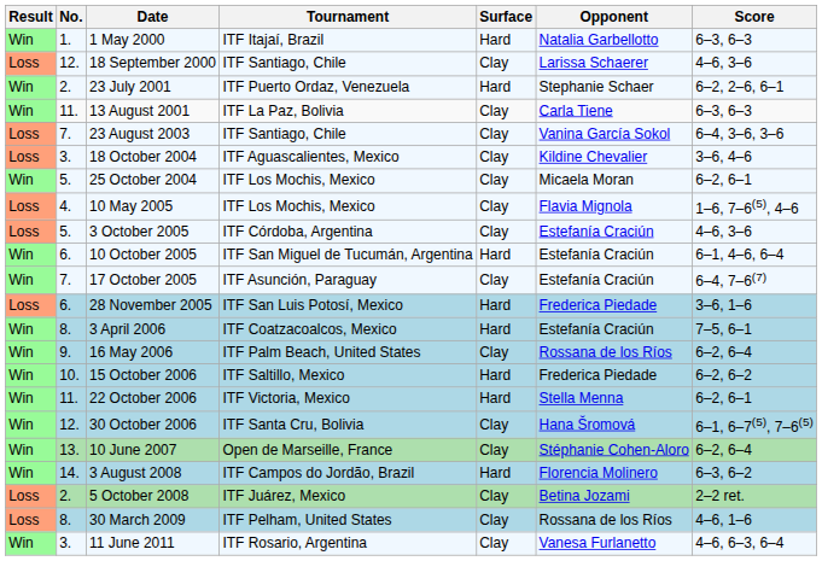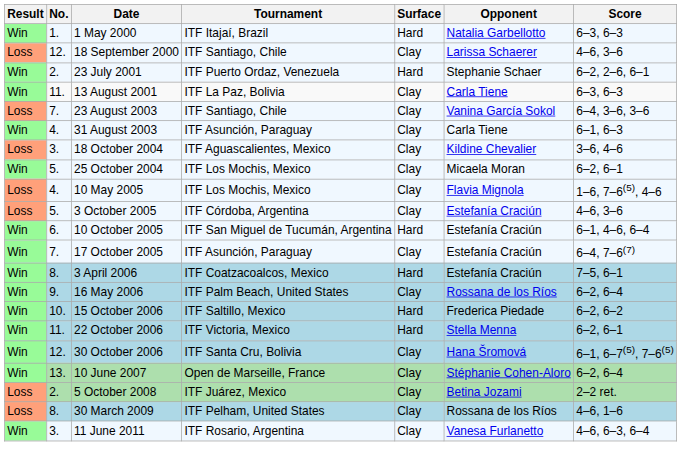 <table class="sortable wikitable" style=font-size:97%>
 <tr>
 <th>Result</th>
 <th>No.</th>
 <th>Date</th>
 <th>Tournament</th>
 <th>Surface</th>
 <th>Opponent</th>
 <th class="unsortable">Score</th>
 </tr>
 <tr style="background:#f0f8ff;">
 <td style="background:#98fb98;">Win</td>
 <td>1.</td>
 <td>1 May 2000</td>
 <td>ITF Itajaí, Brazil</td>
 <td>Hard</td>
 <td> <a href='#'>Natalia Garbellotto</a></td>
 <td>6–3, 6–3</td>
 </tr>
 <tr style="background:#f0f8ff;">
 <td style="background:#ffa07a;">Loss</td>
 <td>12.</td>
 <td>18 September 2000</td>
 <td>ITF Santiago, Chile</td>
 <td>Clay</td>
 <td> <a href='#'>Larissa Schaerer</a></td>
 <td>4–6, 3–6</td>
 </tr>
 <tr style="background:#f0f8ff;">
 <td style="background:#98fb98;">Win</td>
 <td>2.</td>
 <td>23 July 2001</td>
 <td>ITF Puerto Ordaz, Venezuela</td>
 <td>Hard</td>
 <td> Stephanie Schaer</td>
 <td>6–2, 2–6, 6–1</td>
 </tr>
 <tr>
 <td style="background:#98fb98;">Win</td>
 <td>11.</td>
 <td>13 August 2001</td>
 <td>ITF La Paz, Bolivia</td>
 <td>Clay</td>
 <td> <a href='#'>Carla Tiene</a></td>
 <td>6–3, 6–3</td>
 </tr>
 <tr style="background:#f0f8ff;">
 <td style="background:#ffa07a;">Loss</td>
 <td>7.</td>
 <td>23 August 2003</td>
 <td>ITF Santiago, Chile</td>
 <td>Clay</td>
 <td> <a href='#'>Vanina García Sokol</a></td>
 <td>6–4, 3–6, 3–6</td>
 </tr>
 <tr style="background:#f0f8ff;">
+<td style="background:#98fb98;">Win</td>
+<td>4.</td>
+<td>31 August 2003</td>
+<td>ITF Asunción, Paraguay</td>
+<td>Clay</td>
+<td> Carla Tiene</td>
+<td>6–1, 6–3</td>
+</tr>
+<tr style="background:#f0f8ff;">
 <td style="background:#ffa07a;">Loss</td>
 <td>3.</td>
 <td>18 October 2004</td>
 <td>ITF Aguascalientes, Mexico</td>
 <td>Clay</td>
 <td> <a href='#'>Kildine Chevalier</a></td>
 <td>3–6, 4–6</td>
 </tr>
 <tr style="background:#f0f8ff;">
 <td style="background:#98fb98;">Win</td>
 <td>5.</td>
 <td>25 October 2004</td>
 <td>ITF Los Mochis, Mexico</td>
 <td>Clay</td>
 <td> Micaela Moran</td>
 <td>6–2, 6–1</td>
 </tr>
 <tr style="background:#f0f8ff;">
 <td style="background:#ffa07a;">Loss</td>
 <td>4.</td>
 <td>10 May 2005</td>
 <td>ITF Los Mochis, Mexico</td>
 <td>Clay</td>
 <td> <a href='#'>Flavia Mignola</a></td>
 <td>1–6, 7–6<sup>(5)</sup>, 4–6</td>
 </tr>
 <tr style="background:#f0f8ff;">
 <td style="background:#ffa07a;">Loss</td>
 <td>5.</td>
 <td>3 October 2005</td>
 <td>ITF Córdoba, Argentina</td>
 <td>Clay</td>
 <td> <a href='#'>Estefanía Craciún</a></td>
 <td>4–6, 3–6</td>
 </tr>
 <tr style="background:#f0f8ff;">
 <td style="background:#98fb98;">Win</td>
 <td>6.</td>
 <td>10 October 2005</td>
 <td>ITF San Miguel de Tucumán, Argentina</td>
 <td>Hard</td>
 <td> Estefanía Craciún</td>
 <td>6–1, 4–6, 6–4</td>
 </tr>
 <tr style="background:#f0f8ff;">
 <td style="background:#98fb98;">Win</td>
 <td>7.</td>
 <td>17 October 2005</td>
 <td>ITF Asunción, Paraguay</td>
 <td>Clay</td>
 <td> Estefanía Craciún</td>
 <td>6–4, 7–6<sup>(7)</sup></td>
-</tr>
-<tr style="background:lightblue;">
-<td style="background:#ffa07a;">Loss</td>
-<td>6.</td>
-<td>28 November 2005</td>
-<td>ITF San Luis Potosí, Mexico</td>
-<td>Hard</td>
-<td> <a href='#'>Frederica Piedade</a></td>
-<td>3–6, 1–6</td>
 </tr>
 <tr style="background:lightblue;">
 <td style="background:#98fb98;">Win</td>
 <td>8.</td>
 <td>3 April 2006</td>
 <td>ITF Coatzacoalcos, Mexico</td>
 <td>Hard</td>
 <td> Estefanía Craciún</td>
 <td>7–5, 6–1</td>
 </tr>
 <tr style="background:lightblue;">
 <td style="background:#98fb98;">Win</td>
 <td>9.</td>
 <td>16 May 2006</td>
 <td>ITF Palm Beach, United States</td>
 <td>Clay</td>
 <td> <a href='#'>Rossana de los Ríos</a></td>
 <td>6–2, 6–4</td>
 </tr>
 <tr style="background:lightblue;">
 <td style="background:#98fb98;">Win</td>
 <td>10.</td>
 <td>15 October 2006</td>
 <td>ITF Saltillo, Mexico</td>
 <td>Hard</td>
 <td> Frederica Piedade</td>
 <td>6–2, 6–2</td>
 </tr>
 <tr style="background:lightblue;">
 <td style="background:#98fb98;">Win</td>
 <td>11.</td>
 <td>22 October 2006</td>
 <td>ITF Victoria, Mexico</td>
 <td>Hard</td>
 <td> <a href='#'>Stella Menna</a></td>
 <td>6–2, 6–1</td>
 </tr>
 <tr style="background:lightblue;">
 <td style="background:#98fb98;">Win</td>
 <td>12.</td>
 <td>30 October 2006</td>
 <td>ITF Santa Cru, Bolivia</td>
 <td>Clay</td>
 <td> <a href='#'>Hana Šromová</a></td>
 <td>6–1, 6–7<sup>(5)</sup>, 7–6<sup>(5)</sup></td>
 </tr>
 <tr style="background:#addfad;">
 <td style="background:#98fb98;">Win</td>
 <td>13.</td>
 <td>10 June 2007</td>
 <td>Open de Marseille, France</td>
 <td>Clay</td>
 <td> <a href='#'>Stéphanie Cohen-Aloro</a></td>
 <td>6–2, 6–4</td>
 </tr>
-<tr style="background:lightblue;">
-<td style="background:#98fb98;">Win</td>
-<td>14.</td>
-<td>3 August 2008</td>
-<td>ITF Campos do Jordão, Brazil</td>
-<td>Hard</td>
-<td> <a href='#'>Florencia Molinero</a></td>
-<td>6–3, 6–2</td>
-</tr>
 <tr style="background:#addfad;">
 <td style="background:#ffa07a;">Loss</td>
 <td>2.</td>
 <td>5 October 2008</td>
 <td>ITF Juárez, Mexico</td>
 <td>Clay</td>
 <td> <a href='#'>Betina Jozami</a></td>
 <td>2–2 ret.</td>
 </tr>
 <tr style="background:lightblue;">
 <td style="background:#ffa07a;">Loss</td>
 <td>8.</td>
 <td>30 March 2009</td>
 <td>ITF Pelham, United States</td>
 <td>Clay</td>
 <td> Rossana de los Ríos</td>
 <td>4–6, 1–6</td>
 </tr>
 <tr style="background:#f0f8ff;">
 <td style="background:#98fb98;">Win</td>
 <td>3.</td>
 <td>11 June 2011</td>
 <td>ITF Rosario, Argentina</td>
 <td>Clay</td>
 <td> <a href='#'>Vanesa Furlanetto</a></td>
 <td>4–6, 6–3, 6–4</td>
 </tr>
 </table>
